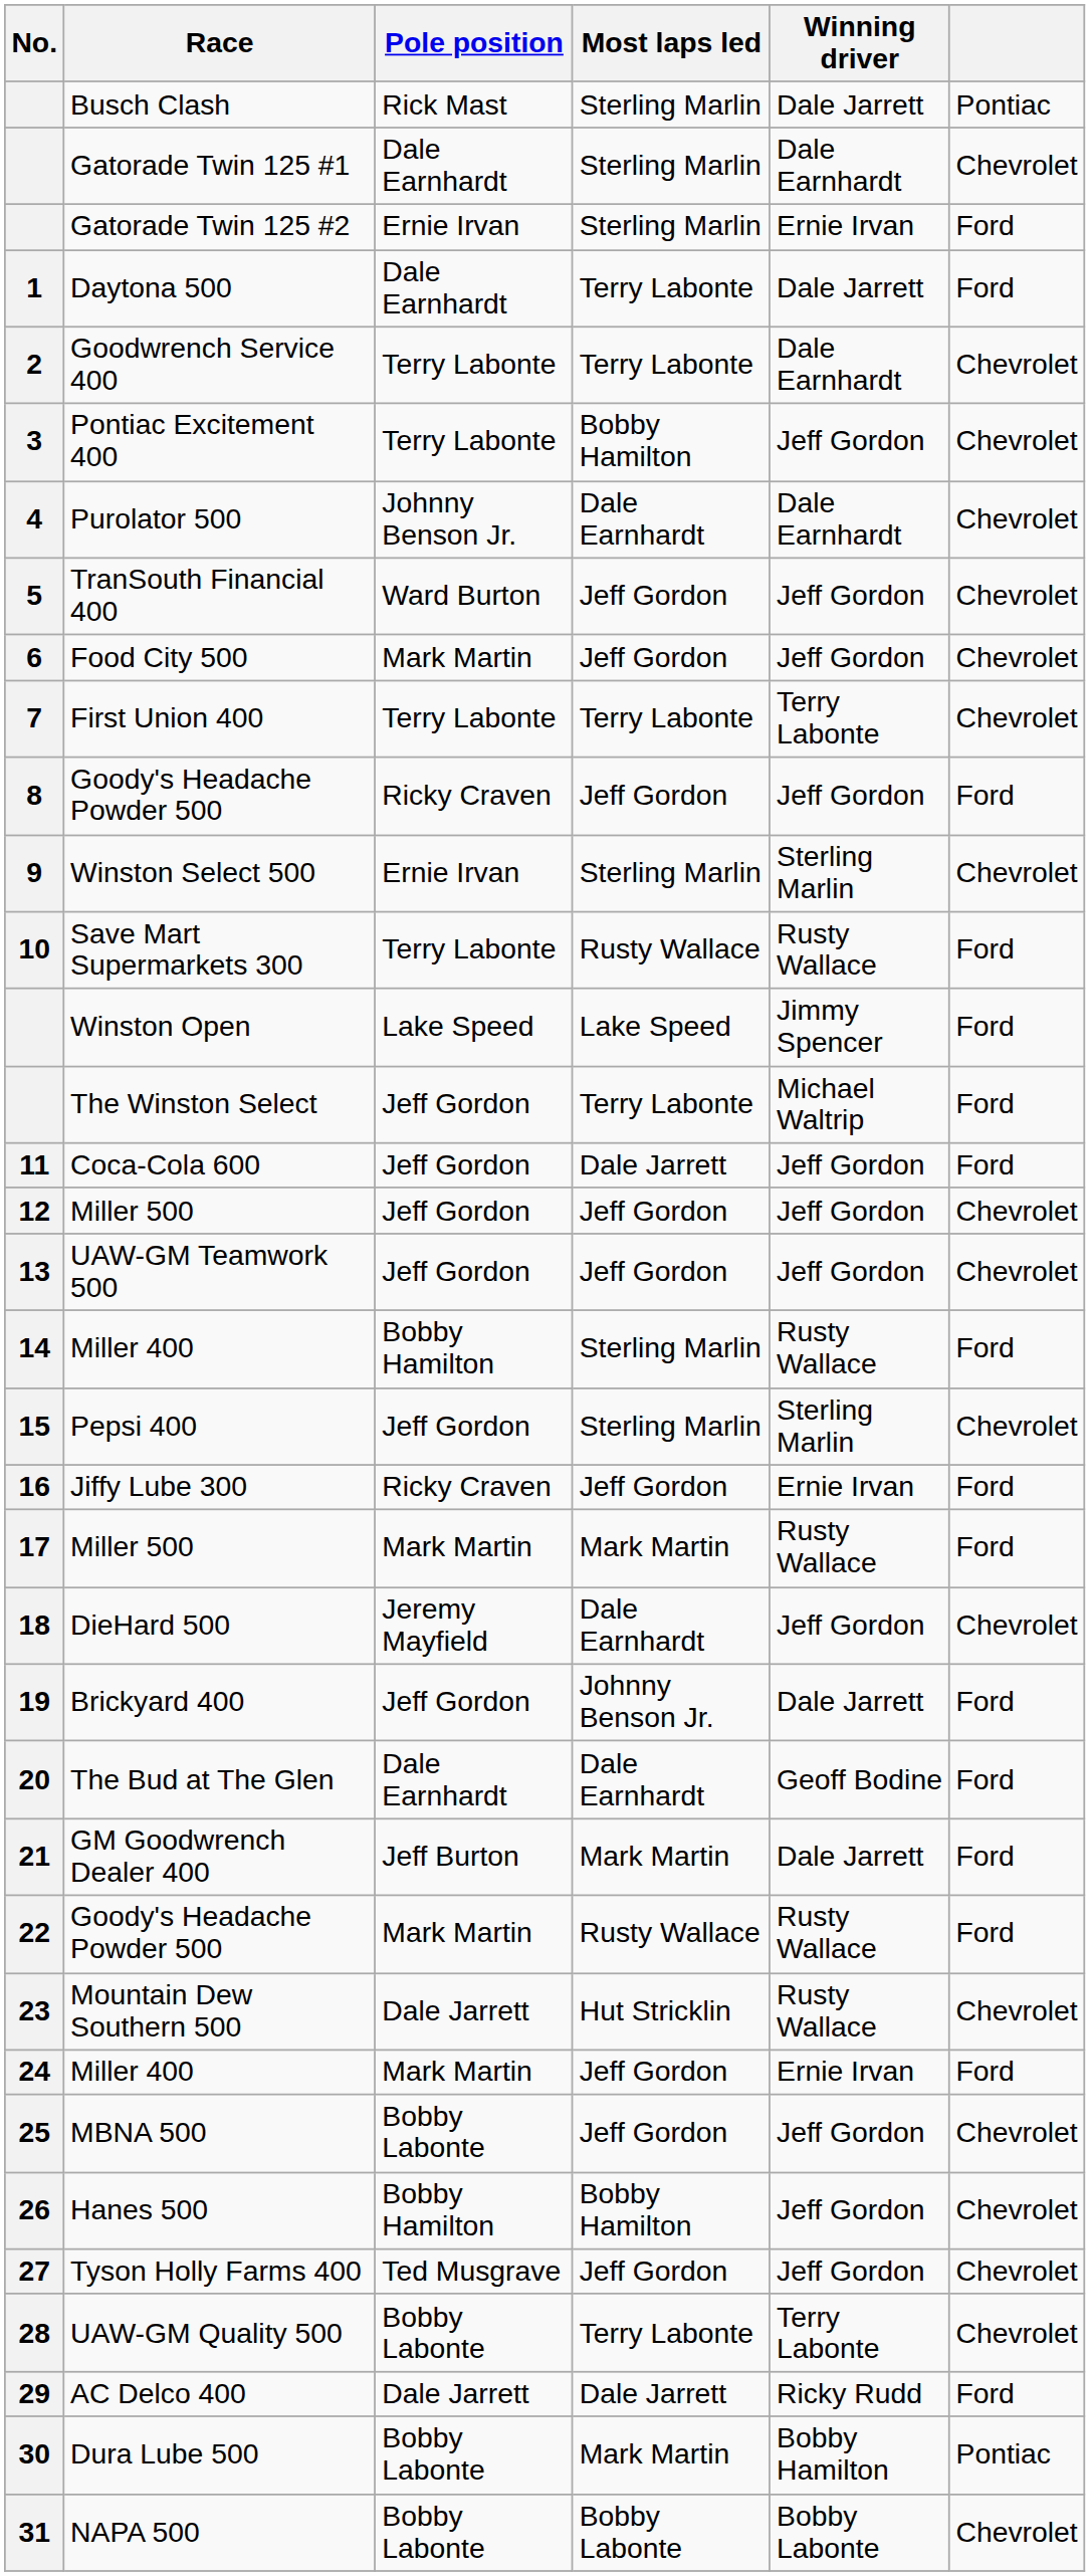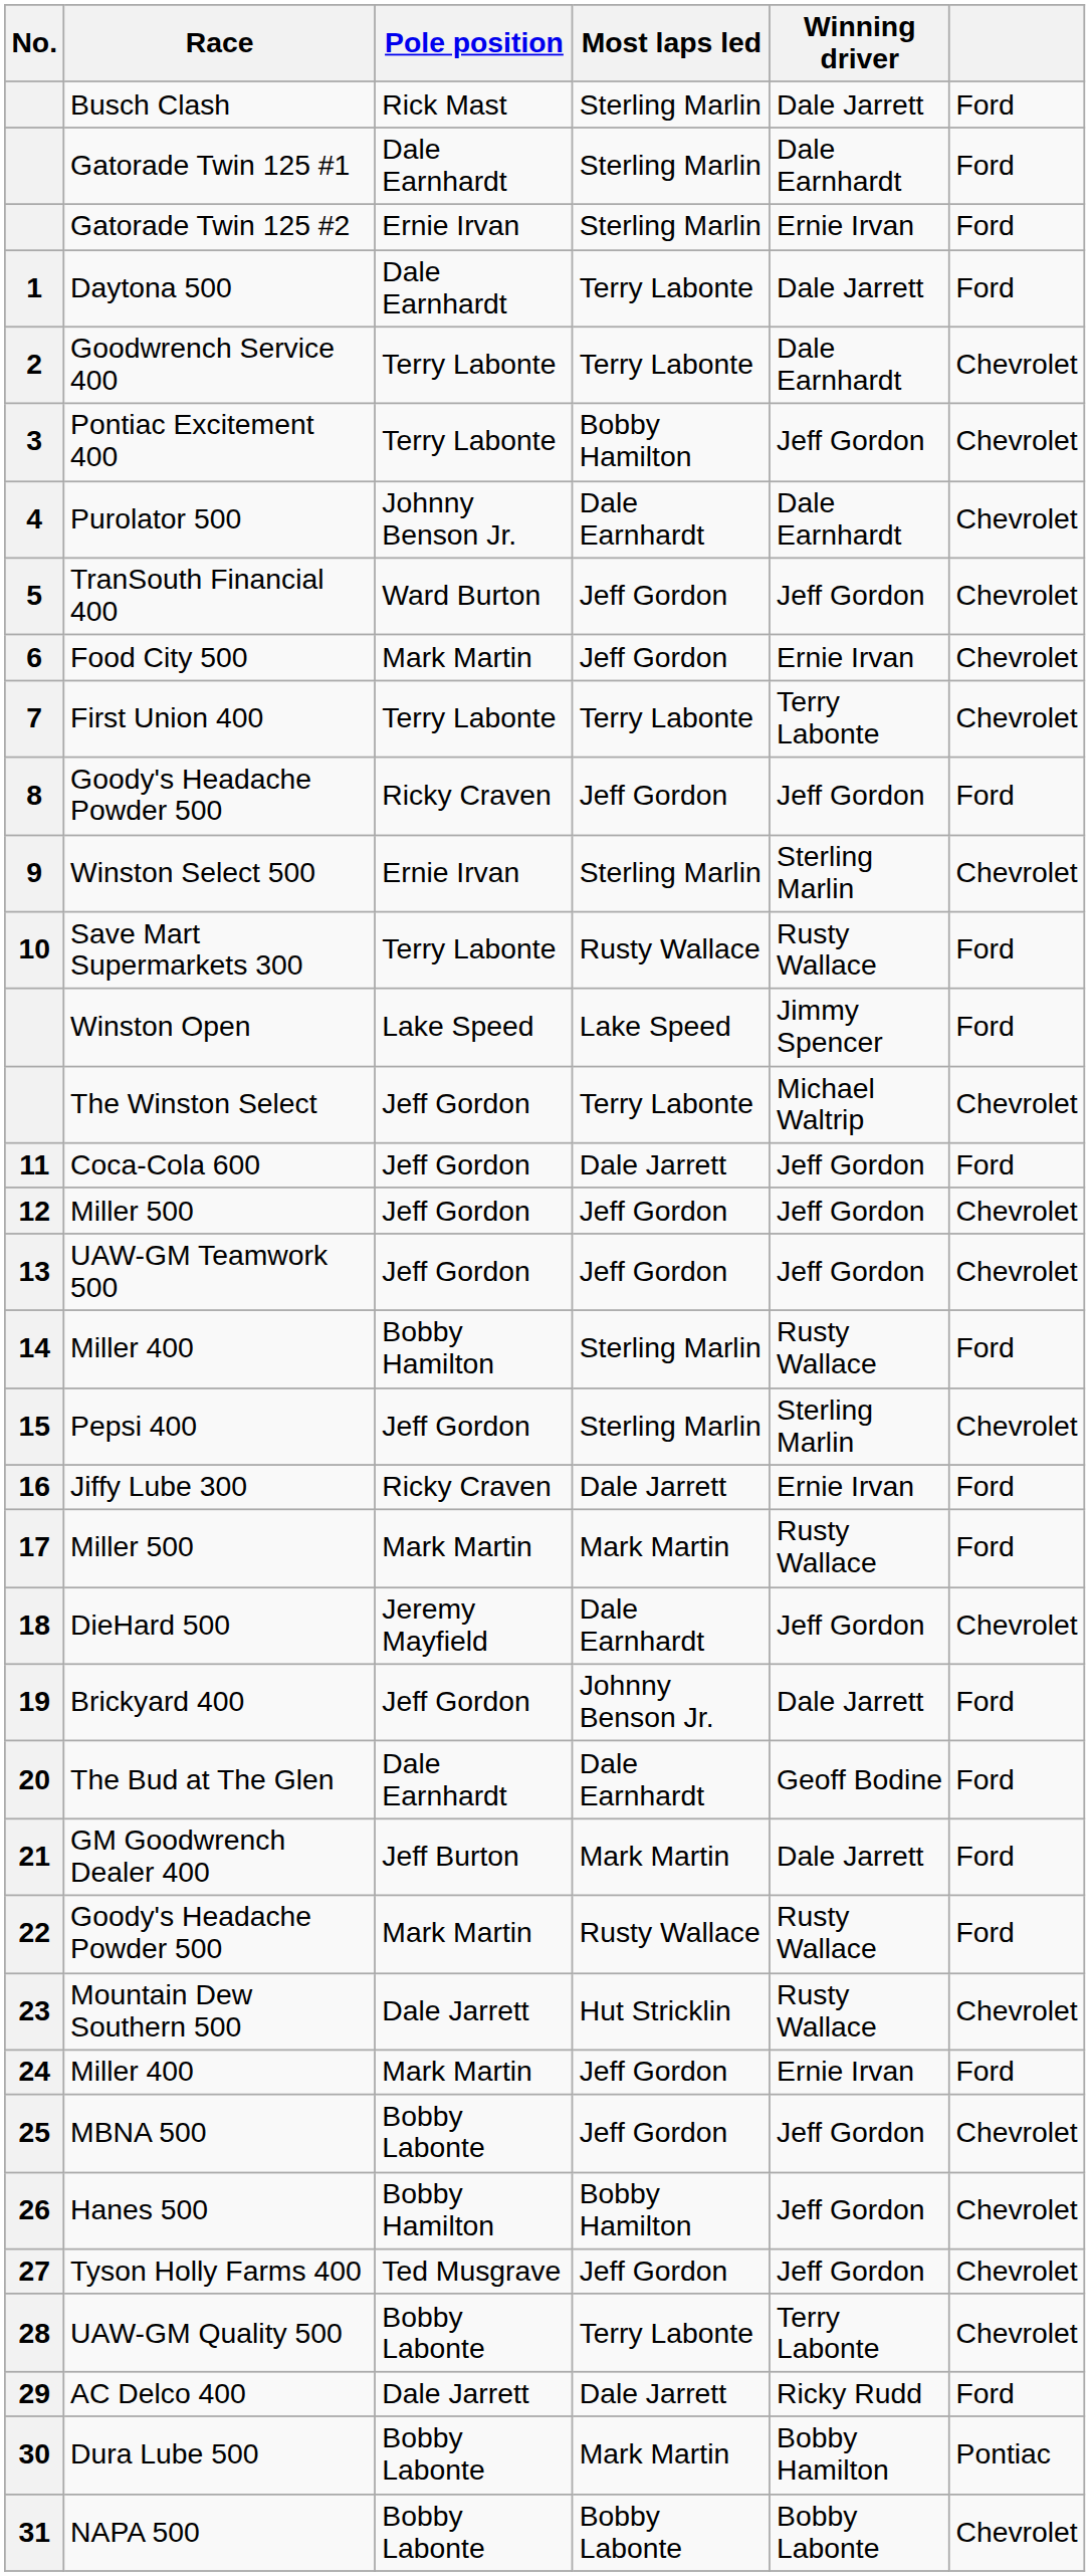 <table class="wikitable">
 <tr>
 <th>No.</th>
 <th>Race</th>
 <th><a href='#'>Pole position</a></th>
 <th>Most laps led</th>
 <th>Winning driver</th>
 <th></th>
 </tr>
 <tr>
 <th></th>
 <td>Busch Clash</td>
 <td>Rick Mast</td>
 <td>Sterling Marlin</td>
 <td>Dale Jarrett</td>
-<td>Pontiac</td>
+<td>Ford</td>
 </tr>
 <tr>
 <th></th>
 <td>Gatorade Twin 125 #1</td>
 <td>Dale Earnhardt</td>
 <td>Sterling Marlin</td>
 <td>Dale Earnhardt</td>
-<td>Chevrolet</td>
+<td>Ford</td>
 </tr>
 <tr>
 <th></th>
 <td>Gatorade Twin 125 #2</td>
 <td>Ernie Irvan</td>
 <td>Sterling Marlin</td>
 <td>Ernie Irvan</td>
 <td>Ford</td>
 </tr>
 <tr>
 <th>1</th>
 <td>Daytona 500</td>
 <td>Dale Earnhardt</td>
 <td>Terry Labonte</td>
 <td>Dale Jarrett</td>
 <td>Ford</td>
 </tr>
 <tr>
 <th>2</th>
 <td>Goodwrench Service 400</td>
 <td>Terry Labonte</td>
 <td>Terry Labonte</td>
 <td>Dale Earnhardt</td>
 <td>Chevrolet</td>
 </tr>
 <tr>
 <th>3</th>
 <td>Pontiac Excitement 400</td>
 <td>Terry Labonte</td>
 <td>Bobby Hamilton</td>
 <td>Jeff Gordon</td>
 <td>Chevrolet</td>
 </tr>
 <tr>
 <th>4</th>
 <td>Purolator 500</td>
 <td>Johnny Benson Jr.</td>
 <td>Dale Earnhardt</td>
 <td>Dale Earnhardt</td>
 <td>Chevrolet</td>
 </tr>
 <tr>
 <th>5</th>
 <td>TranSouth Financial 400</td>
 <td>Ward Burton</td>
 <td>Jeff Gordon</td>
 <td>Jeff Gordon</td>
 <td>Chevrolet</td>
 </tr>
 <tr>
 <th>6</th>
 <td>Food City 500</td>
 <td>Mark Martin</td>
 <td>Jeff Gordon</td>
-<td>Jeff Gordon</td>
+<td>Ernie Irvan</td>
 <td>Chevrolet</td>
 </tr>
 <tr>
 <th>7</th>
 <td>First Union 400</td>
 <td>Terry Labonte</td>
 <td>Terry Labonte</td>
 <td>Terry Labonte</td>
 <td>Chevrolet</td>
 </tr>
 <tr>
 <th>8</th>
 <td>Goody's Headache Powder 500</td>
 <td>Ricky Craven</td>
 <td>Jeff Gordon</td>
 <td>Jeff Gordon</td>
 <td>Ford</td>
 </tr>
 <tr>
 <th>9</th>
 <td>Winston Select 500</td>
 <td>Ernie Irvan</td>
 <td>Sterling Marlin</td>
 <td>Sterling Marlin</td>
 <td>Chevrolet</td>
 </tr>
 <tr>
 <th>10</th>
 <td>Save Mart Supermarkets 300</td>
 <td>Terry Labonte</td>
 <td>Rusty Wallace</td>
 <td>Rusty Wallace</td>
 <td>Ford</td>
 </tr>
 <tr>
 <th></th>
 <td>Winston Open</td>
 <td>Lake Speed</td>
 <td>Lake Speed</td>
 <td>Jimmy Spencer</td>
 <td>Ford</td>
 </tr>
 <tr>
 <th></th>
 <td>The Winston Select</td>
 <td>Jeff Gordon</td>
 <td>Terry Labonte</td>
 <td>Michael Waltrip</td>
-<td>Ford</td>
+<td>Chevrolet</td>
 </tr>
 <tr>
 <th>11</th>
 <td>Coca-Cola 600</td>
 <td>Jeff Gordon</td>
 <td>Dale Jarrett</td>
 <td>Jeff Gordon</td>
 <td>Ford</td>
 </tr>
 <tr>
 <th>12</th>
 <td>Miller 500</td>
 <td>Jeff Gordon</td>
 <td>Jeff Gordon</td>
 <td>Jeff Gordon</td>
 <td>Chevrolet</td>
 </tr>
 <tr>
 <th>13</th>
 <td>UAW-GM Teamwork 500</td>
 <td>Jeff Gordon</td>
 <td>Jeff Gordon</td>
 <td>Jeff Gordon</td>
 <td>Chevrolet</td>
 </tr>
 <tr>
 <th>14</th>
 <td>Miller 400</td>
 <td>Bobby Hamilton</td>
 <td>Sterling Marlin</td>
 <td>Rusty Wallace</td>
 <td>Ford</td>
 </tr>
 <tr>
 <th>15</th>
 <td>Pepsi 400</td>
 <td>Jeff Gordon</td>
 <td>Sterling Marlin</td>
 <td>Sterling Marlin</td>
 <td>Chevrolet</td>
 </tr>
 <tr>
 <th>16</th>
 <td>Jiffy Lube 300</td>
 <td>Ricky Craven</td>
-<td>Jeff Gordon</td>
+<td>Dale Jarrett</td>
 <td>Ernie Irvan</td>
 <td>Ford</td>
 </tr>
 <tr>
 <th>17</th>
 <td>Miller 500</td>
 <td>Mark Martin</td>
 <td>Mark Martin</td>
 <td>Rusty Wallace</td>
 <td>Ford</td>
 </tr>
 <tr>
 <th>18</th>
 <td>DieHard 500</td>
 <td>Jeremy Mayfield</td>
 <td>Dale Earnhardt</td>
 <td>Jeff Gordon</td>
 <td>Chevrolet</td>
 </tr>
 <tr>
 <th>19</th>
 <td>Brickyard 400</td>
 <td>Jeff Gordon</td>
 <td>Johnny Benson Jr.</td>
 <td>Dale Jarrett</td>
 <td>Ford</td>
 </tr>
 <tr>
 <th>20</th>
 <td>The Bud at The Glen</td>
 <td>Dale Earnhardt</td>
 <td>Dale Earnhardt</td>
 <td>Geoff Bodine</td>
 <td>Ford</td>
 </tr>
 <tr>
 <th>21</th>
 <td>GM Goodwrench Dealer 400</td>
 <td>Jeff Burton</td>
 <td>Mark Martin</td>
 <td>Dale Jarrett</td>
 <td>Ford</td>
 </tr>
 <tr>
 <th>22</th>
 <td>Goody's Headache Powder 500</td>
 <td>Mark Martin</td>
 <td>Rusty Wallace</td>
 <td>Rusty Wallace</td>
 <td>Ford</td>
 </tr>
 <tr>
 <th>23</th>
 <td>Mountain Dew Southern 500</td>
 <td>Dale Jarrett</td>
 <td>Hut Stricklin</td>
 <td>Rusty Wallace</td>
 <td>Chevrolet</td>
 </tr>
 <tr>
 <th>24</th>
 <td>Miller 400</td>
 <td>Mark Martin</td>
 <td>Jeff Gordon</td>
 <td>Ernie Irvan</td>
 <td>Ford</td>
 </tr>
 <tr>
 <th>25</th>
 <td>MBNA 500</td>
 <td>Bobby Labonte</td>
 <td>Jeff Gordon</td>
 <td>Jeff Gordon</td>
 <td>Chevrolet</td>
 </tr>
 <tr>
 <th>26</th>
 <td>Hanes 500</td>
 <td>Bobby Hamilton</td>
 <td>Bobby Hamilton</td>
 <td>Jeff Gordon</td>
 <td>Chevrolet</td>
 </tr>
 <tr>
 <th>27</th>
 <td>Tyson Holly Farms 400</td>
 <td>Ted Musgrave</td>
 <td>Jeff Gordon</td>
 <td>Jeff Gordon</td>
 <td>Chevrolet</td>
 </tr>
 <tr>
 <th>28</th>
 <td>UAW-GM Quality 500</td>
 <td>Bobby Labonte</td>
 <td>Terry Labonte</td>
 <td>Terry Labonte</td>
 <td>Chevrolet</td>
 </tr>
 <tr>
 <th>29</th>
 <td>AC Delco 400</td>
 <td>Dale Jarrett</td>
 <td>Dale Jarrett</td>
 <td>Ricky Rudd</td>
 <td>Ford</td>
 </tr>
 <tr>
 <th>30</th>
 <td>Dura Lube 500</td>
 <td>Bobby Labonte</td>
 <td>Mark Martin</td>
 <td>Bobby Hamilton</td>
 <td>Pontiac</td>
 </tr>
 <tr>
 <th>31</th>
 <td>NAPA 500</td>
 <td>Bobby Labonte</td>
 <td>Bobby Labonte</td>
 <td>Bobby Labonte</td>
 <td>Chevrolet</td>
 </tr>
 </table>
